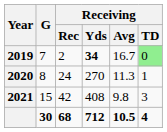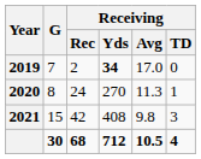 <table class="wikitable sortable">
 <tr>
 <th rowspan="2">Year</th>
 <th rowspan="2">G</th>
 <th colspan="4">Receiving</th>
 </tr>
 <tr>
 <th>Rec</th>
 <th>Yds</th>
 <th>Avg</th>
 <th>TD</th>
 </tr>
 <tr>
 <th>2019</th>
 <td>7</td>
 <td>2</td>
 <td><strong>34</strong></td>
-<td>16.7</td>
-<td style="background: lightgreen;">0</td>
+<td>17.0</td>
+<td>0</td>
 </tr>
 <tr>
 <th>2020</th>
 <td>8</td>
 <td>24</td>
 <td>270</td>
 <td>11.3</td>
 <td>1</td>
 </tr>
 <tr>
 <th>2021</th>
 <td>15</td>
 <td>42</td>
 <td>408</td>
 <td>9.8</td>
 <td>3</td>
 </tr>
 <tr>
 <th></th>
 <td><strong>30</strong></td>
 <td><strong>68</strong></td>
 <td><strong>712</strong></td>
 <td><strong>10.5</strong></td>
 <td><strong>4</strong></td>
 </tr>
 </table>
